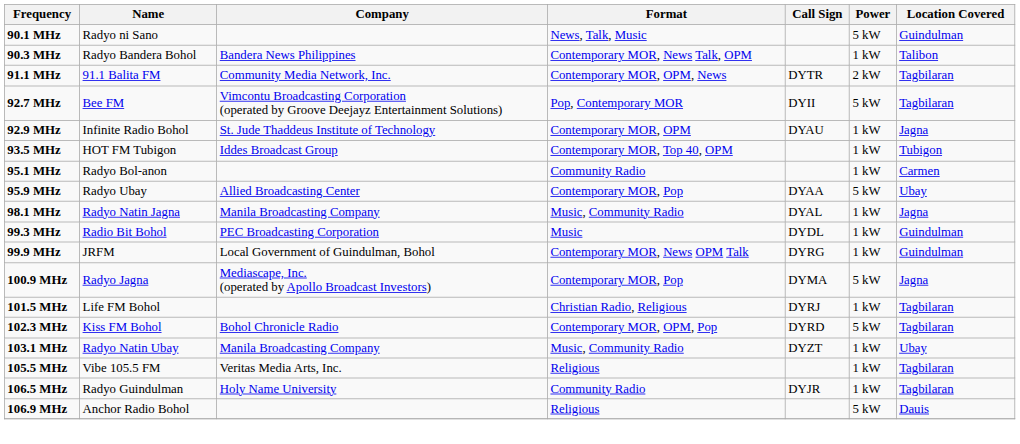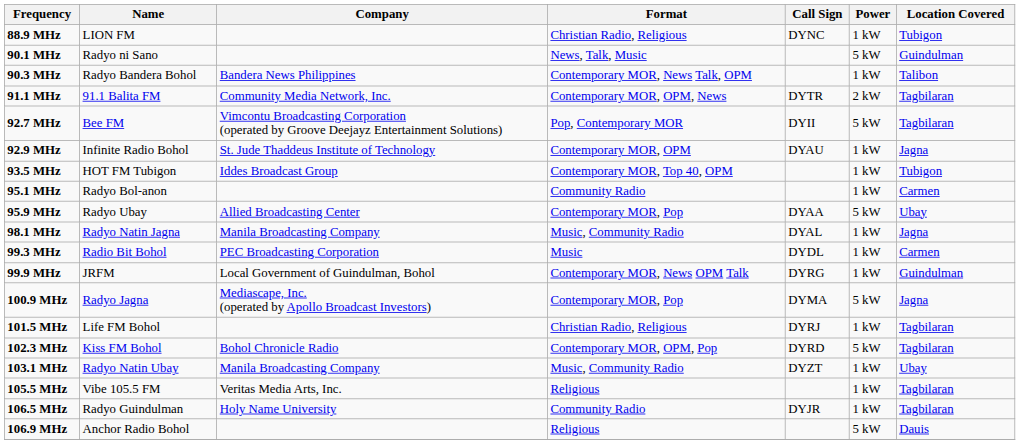 <table class="sortable wikitable" style="width:100%" style="text-align:center;">
 <tr>
 <th>Frequency</th>
 <th>Name</th>
 <th>Company</th>
 <th>Format</th>
 <th>Call Sign</th>
 <th>Power</th>
 <th>Location Covered</th>
+</tr>
+<tr>
+<td><strong>88.9 MHz</strong></td>
+<td>LION FM</td>
+<td></td>
+<td><a href='#'>Christian Radio</a>, <a href='#'>Religious</a></td>
+<td>DYNC</td>
+<td>1 kW</td>
+<td><a href='#'>Tubigon</a></td>
 </tr>
 <tr>
 <td><strong>90.1 MHz</strong></td>
 <td>Radyo ni Sano</td>
 <td></td>
 <td><a href='#'>News</a>, <a href='#'>Talk</a>, <a href='#'>Music</a></td>
 <td></td>
 <td>5 kW</td>
 <td><a href='#'>Guindulman</a></td>
 </tr>
 <tr>
 <td><strong>90.3 MHz</strong></td>
 <td>Radyo Bandera Bohol</td>
 <td><a href='#'>Bandera News Philippines</a></td>
 <td><a href='#'>Contemporary MOR</a>, <a href='#'>News</a> <a href='#'>Talk</a>, <a href='#'>OPM</a></td>
 <td></td>
 <td>1 kW</td>
 <td><a href='#'>Talibon</a></td>
 </tr>
 <tr>
 <td><strong>91.1 MHz</strong></td>
 <td><a href='#'>91.1 Balita FM</a></td>
 <td><a href='#'>Community Media Network, Inc.</a></td>
 <td><a href='#'>Contemporary MOR</a>, <a href='#'>OPM</a>, <a href='#'>News</a></td>
 <td>DYTR</td>
 <td>2 kW</td>
 <td><a href='#'>Tagbilaran</a></td>
 </tr>
 <tr>
 <td><strong>92.7 MHz</strong></td>
 <td><a href='#'>Bee FM</a></td>
 <td><a href='#'>Vimcontu Broadcasting Corporation</a><br>(operated by Groove Deejayz Entertainment Solutions)</td>
 <td><a href='#'>Pop</a>, <a href='#'>Contemporary MOR</a></td>
 <td>DYII</td>
 <td>5 kW</td>
 <td><a href='#'>Tagbilaran</a></td>
 </tr>
 <tr>
 <td><strong>92.9 MHz</strong></td>
 <td>Infinite Radio Bohol</td>
 <td><a href='#'>St. Jude Thaddeus Institute of Technology</a></td>
 <td><a href='#'>Contemporary MOR</a>, <a href='#'>OPM</a></td>
 <td>DYAU</td>
 <td>1 kW</td>
 <td><a href='#'>Jagna</a></td>
 </tr>
 <tr>
 <td><strong>93.5 MHz</strong></td>
 <td>HOT FM Tubigon</td>
 <td><a href='#'>Iddes Broadcast Group</a></td>
 <td><a href='#'>Contemporary MOR</a>, <a href='#'>Top 40</a>, <a href='#'>OPM</a></td>
 <td></td>
 <td>1 kW</td>
 <td><a href='#'>Tubigon</a></td>
 </tr>
 <tr>
 <td><strong>95.1 MHz</strong></td>
 <td>Radyo Bol-anon</td>
 <td></td>
 <td><a href='#'>Community Radio</a></td>
 <td></td>
 <td>1 kW</td>
 <td><a href='#'>Carmen</a></td>
 </tr>
 <tr>
 <td><strong>95.9 MHz</strong></td>
 <td>Radyo Ubay</td>
 <td><a href='#'>Allied Broadcasting Center</a></td>
 <td><a href='#'>Contemporary MOR</a>, <a href='#'>Pop</a></td>
 <td>DYAA</td>
 <td>5 kW</td>
 <td><a href='#'>Ubay</a></td>
 </tr>
 <tr>
 <td><strong>98.1 MHz</strong></td>
 <td><a href='#'>Radyo Natin Jagna</a></td>
 <td><a href='#'>Manila Broadcasting Company</a></td>
 <td><a href='#'>Music</a>, <a href='#'>Community Radio</a></td>
 <td>DYAL</td>
 <td>1 kW</td>
 <td><a href='#'>Jagna</a></td>
 </tr>
 <tr>
 <td><strong>99.3 MHz</strong></td>
 <td><a href='#'>Radio Bit Bohol</a></td>
 <td><a href='#'>PEC Broadcasting Corporation</a></td>
 <td><a href='#'>Music</a></td>
 <td>DYDL</td>
 <td>1 kW</td>
-<td><a href='#'>Guindulman</a></td>
+<td><a href='#'>Carmen</a></td>
 </tr>
 <tr>
 <td><strong>99.9 MHz</strong></td>
 <td>JRFM</td>
 <td>Local Government of Guindulman, Bohol</td>
 <td><a href='#'>Contemporary MOR</a>, <a href='#'>News</a> <a href='#'>OPM</a> <a href='#'>Talk</a></td>
 <td>DYRG</td>
 <td>1 kW</td>
 <td><a href='#'>Guindulman</a></td>
 </tr>
 <tr>
 <td><strong>100.9 MHz</strong></td>
 <td><a href='#'>Radyo Jagna</a></td>
 <td><a href='#'>Mediascape, Inc.</a><br>(operated by <a href='#'>Apollo Broadcast Investors</a>)</td>
 <td><a href='#'>Contemporary MOR</a>, <a href='#'>Pop</a></td>
 <td>DYMA</td>
 <td>5 kW</td>
 <td><a href='#'>Jagna</a></td>
 </tr>
 <tr>
 <td><strong>101.5 MHz</strong></td>
 <td>Life FM Bohol</td>
 <td></td>
 <td><a href='#'>Christian Radio</a>, <a href='#'>Religious</a></td>
 <td>DYRJ</td>
 <td>1 kW</td>
 <td><a href='#'>Tagbilaran</a></td>
 </tr>
 <tr>
 <td><strong>102.3 MHz</strong></td>
 <td><a href='#'>Kiss FM Bohol</a></td>
 <td><a href='#'>Bohol Chronicle Radio</a></td>
 <td><a href='#'>Contemporary MOR</a>, <a href='#'>OPM</a>, <a href='#'>Pop</a></td>
 <td>DYRD</td>
 <td>5 kW</td>
 <td><a href='#'>Tagbilaran</a></td>
 </tr>
 <tr>
 <td><strong>103.1 MHz</strong></td>
 <td><a href='#'>Radyo Natin Ubay</a></td>
 <td><a href='#'>Manila Broadcasting Company</a></td>
 <td><a href='#'>Music</a>, <a href='#'>Community Radio</a></td>
 <td>DYZT</td>
 <td>1 kW</td>
 <td><a href='#'>Ubay</a></td>
 </tr>
 <tr>
 <td><strong>105.5 MHz</strong></td>
 <td>Vibe 105.5 FM</td>
 <td>Veritas Media Arts, Inc.</td>
 <td><a href='#'>Religious</a></td>
 <td></td>
 <td>1 kW</td>
 <td><a href='#'>Tagbilaran</a></td>
 </tr>
 <tr>
 <td><strong>106.5 MHz</strong></td>
 <td>Radyo Guindulman</td>
 <td><a href='#'>Holy Name University</a></td>
 <td><a href='#'>Community Radio</a></td>
 <td>DYJR</td>
 <td>1 kW</td>
 <td><a href='#'>Tagbilaran</a></td>
 </tr>
 <tr>
 <td><strong>106.9 MHz</strong></td>
 <td>Anchor Radio Bohol</td>
 <td></td>
 <td><a href='#'>Religious</a></td>
 <td></td>
 <td>5 kW</td>
 <td><a href='#'>Dauis</a></td>
 </tr>
 <tr>
 </tr>
 </table>
